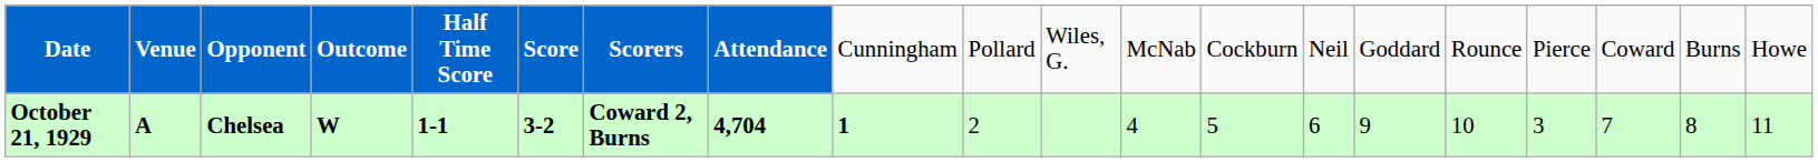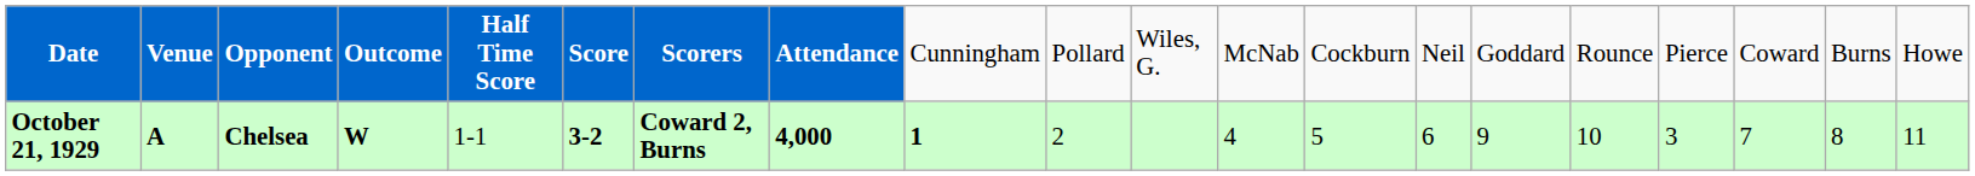 <table class="wikitable">
 <tr>
 <td style="background:#0066CC; color:#FFFFFF; text-align:center;"><strong>Date</strong></td>
 <td style="background:#0066CC; color:#FFFFFF; text-align:center;"><strong>Venue</strong></td>
 <td style="background:#0066CC; color:#FFFFFF; text-align:center;"><strong>Opponent</strong></td>
 <td style="background:#0066CC; color:#FFFFFF; text-align:center;"><strong>Outcome</strong></td>
 <td style="background:#0066CC; color:#FFFFFF; text-align:center;"><strong>Half Time Score</strong></td>
 <td style="background:#0066CC; color:#FFFFFF; text-align:center;"><strong>Score</strong></td>
 <td style="background:#0066CC; color:#FFFFFF; text-align:center;"><strong>Scorers</strong></td>
 <td style="background:#0066CC; color:#FFFFFF; text-align:center;"><strong>Attendance</strong></td>
 <td>Cunningham</td>
 <td>Pollard</td>
 <td>Wiles, G.</td>
 <td>McNab</td>
 <td>Cockburn</td>
 <td>Neil</td>
 <td>Goddard</td>
 <td>Rounce</td>
 <td>Pierce</td>
 <td>Coward</td>
 <td>Burns</td>
 <td>Howe</td>
 </tr>
 <tr bgcolor="#CCFFCC">
 <td><strong>October 21, 1929</strong></td>
 <td><strong>A</strong></td>
 <td><strong>Chelsea</strong></td>
 <td><strong>W</strong></td>
-<td><strong>1-1</strong></td>
+<td>1-1</td>
 <td><strong>3-2</strong></td>
 <td><strong>Coward 2, Burns</strong></td>
-<td><strong>4,704</strong></td>
+<td><strong>4,000</strong></td>
 <td><strong>1</strong></td>
 <td>2</td>
 <td></td>
 <td>4</td>
 <td>5</td>
 <td>6</td>
 <td>9</td>
 <td>10</td>
 <td>3</td>
 <td>7</td>
 <td>8</td>
 <td>11</td>
 </tr>
 </table>
